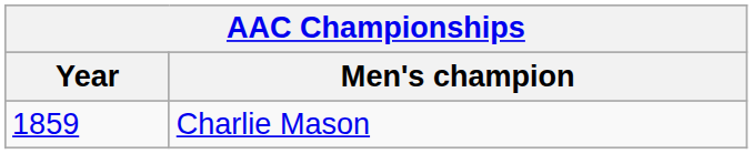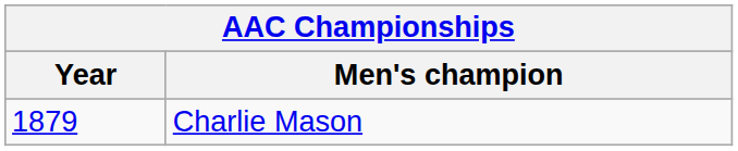 <table class="wikitable">
 <tr>
 <th colspan="2"><a href='#'>AAC Championships</a><br></th>
 </tr>
 <tr>
 <th width=80>Year</th>
 <th width=300>Men's champion</th>
 </tr>
 <tr>
-<td><a href='#'>1859</a></td>
+<td><a href='#'>1879</a></td>
 <td><a href='#'>Charlie Mason</a></td>
 </tr>
 </table>
